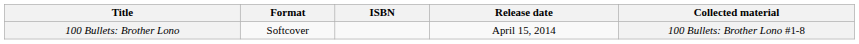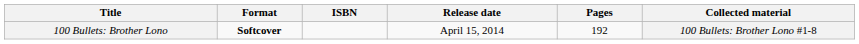 <table class="wikitable collapsible sortable" width="99%"  style="text-align:center;">
 <tr>
 <th width="25%">Title</th>
 <th width="10%">Format</th>
 <th width="10%">ISBN</th>
 <th width="20%">Release date</th>
+<th width="10%">Pages</th>
 <th width="25%">Collected material</th>
 </tr>
 <tr>
 <th style="font-weight:normal;"><em>100 Bullets: Brother Lono</em></th>
-<td>Softcover</td>
+<td><strong>Softcover</strong></td>
 <td></td>
 <td>April 15, 2014</td>
+<td>192</td>
 <th style="font-weight:normal;"><em>100 Bullets: Brother Lono</em> #1-8</th>
 </tr>
 </table>
